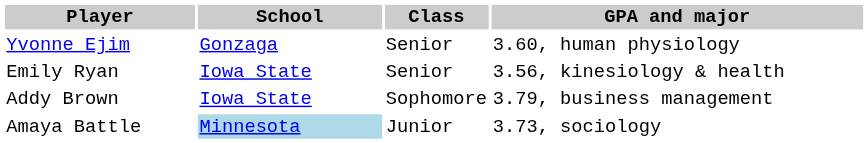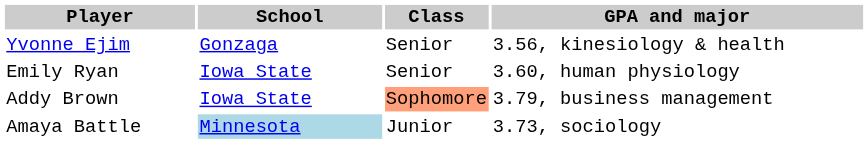 <table style="width:600px" "border:'1' 'solid' 'gray' ">
 <tr>
 <th style="background:#ccc; width:23%;">Player</th>
 <th style="background:#ccc; width:22%;">School</th>
 <th style="background:#ccc; width:10%;">Class</th>
 <th style="background:#ccc; width:45%;">GPA and major</th>
 </tr>
 <tr>
 <td><a href='#'>Yvonne Ejim</a></td>
 <td><a href='#'>Gonzaga</a></td>
 <td>Senior</td>
-<td>3.60, human physiology</td>
+<td>3.56, kinesiology & health</td>
 </tr>
 <tr>
 <td>Emily Ryan</td>
 <td><a href='#'>Iowa State</a></td>
 <td>Senior</td>
-<td>3.56, kinesiology & health</td>
+<td>3.60, human physiology</td>
 </tr>
 <tr>
 <td>Addy Brown</td>
 <td><a href='#'>Iowa State</a></td>
-<td>Sophomore</td>
+<td style="background: lightsalmon;">Sophomore</td>
 <td>3.79, business management</td>
 </tr>
 <tr>
 <td>Amaya Battle</td>
 <td style="background: lightblue;"><a href='#'>Minnesota</a></td>
 <td>Junior</td>
 <td>3.73, sociology</td>
 </tr>
 </table>
